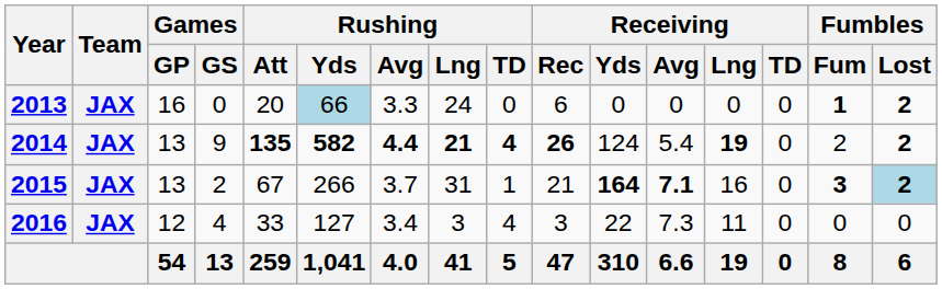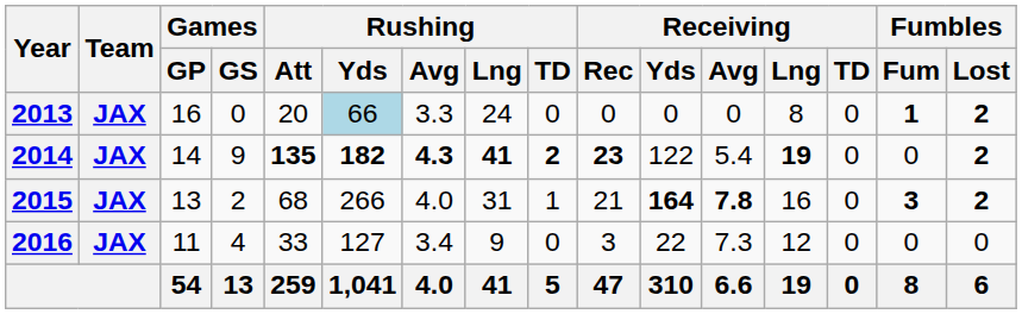 <table class= "wikitable" style="text-align:center;">
 <tr>
 <th rowspan="2">Year</th>
 <th rowspan="2">Team</th>
 <th colspan="2">Games</th>
 <th colspan="5">Rushing</th>
 <th colspan="5">Receiving</th>
 <th colspan="2">Fumbles</th>
 </tr>
 <tr>
 <th>GP</th>
 <th>GS</th>
 <th>Att</th>
 <th>Yds</th>
 <th>Avg</th>
 <th>Lng</th>
 <th>TD</th>
 <th>Rec</th>
 <th>Yds</th>
 <th>Avg</th>
 <th>Lng</th>
 <th>TD</th>
 <th>Fum</th>
 <th>Lost</th>
 </tr>
 <tr>
 <th><a href='#'>2013</a></th>
 <th><a href='#'>JAX</a></th>
 <td>16</td>
 <td>0</td>
 <td>20</td>
 <td style="background: lightblue;">66</td>
 <td>3.3</td>
 <td>24</td>
 <td>0</td>
-<td>6</td>
 <td>0</td>
 <td>0</td>
 <td>0</td>
+<td>8</td>
 <td>0</td>
 <td><strong>1</strong></td>
 <td><strong>2</strong></td>
 </tr>
 <tr>
 <th><a href='#'>2014</a></th>
 <th><a href='#'>JAX</a></th>
-<td>13</td>
+<td>14</td>
 <td>9</td>
 <td><strong>135</strong></td>
-<td><strong>582</strong></td>
-<td><strong>4.4</strong></td>
-<td><strong>21</strong></td>
-<td><strong>4</strong></td>
-<td><strong>26</strong></td>
-<td>124</td>
+<td><strong>182</strong></td>
+<td><strong>4.3</strong></td>
+<td><strong>41</strong></td>
+<td><strong>2</strong></td>
+<td><strong>23</strong></td>
+<td>122</td>
 <td>5.4</td>
 <td><strong>19</strong></td>
 <td>0</td>
-<td>2</td>
+<td>0</td>
 <td><strong>2</strong></td>
 </tr>
 <tr>
 <th><a href='#'>2015</a></th>
 <th><a href='#'>JAX</a></th>
 <td>13</td>
 <td>2</td>
-<td>67</td>
+<td>68</td>
 <td>266</td>
-<td>3.7</td>
+<td>4.0</td>
 <td>31</td>
 <td>1</td>
 <td>21</td>
 <td><strong>164</strong></td>
-<td><strong>7.1</strong></td>
+<td><strong>7.8</strong></td>
 <td>16</td>
 <td>0</td>
 <td><strong>3</strong></td>
-<td style="background: lightblue;"><strong>2</strong></td>
+<td><strong>2</strong></td>
 </tr>
 <tr>
 <th><a href='#'>2016</a></th>
 <th><a href='#'>JAX</a></th>
-<td>12</td>
+<td>11</td>
 <td>4</td>
 <td>33</td>
 <td>127</td>
 <td>3.4</td>
-<td>3</td>
-<td>4</td>
+<td>9</td>
+<td>0</td>
 <td>3</td>
 <td>22</td>
 <td>7.3</td>
-<td>11</td>
+<td>12</td>
 <td>0</td>
 <td>0</td>
 <td>0</td>
 </tr>
 <tr>
 <th colspan="2"></th>
 <th>54</th>
 <th>13</th>
 <th>259</th>
 <th>1,041</th>
 <th>4.0</th>
 <th>41</th>
 <th>5</th>
 <th>47</th>
 <th>310</th>
 <th>6.6</th>
 <th>19</th>
 <th>0</th>
 <th>8</th>
 <th>6</th>
 </tr>
 </table>
